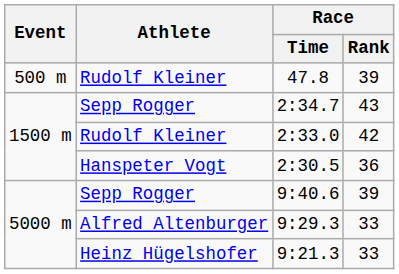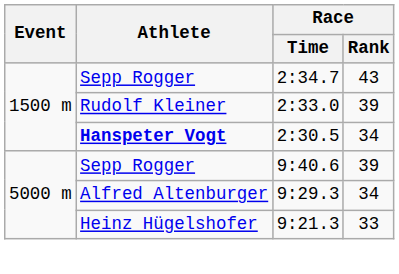 <table class="wikitable" style="font-size:90%; text-align:center;">
 <tr>
 <th rowspan=2>Event</th>
 <th rowspan=2>Athlete</th>
 <th colspan=2>Race</th>
 </tr>
 <tr>
 <th>Time</th>
 <th>Rank</th>
 </tr>
 <tr>
-<td>500 m</td>
-<td style="text-align:left;"><a href='#'>Rudolf Kleiner</a></td>
-<td>47.8</td>
-<td>39</td>
-</tr>
-<tr>
 <td rowspan=3>1500 m</td>
 <td style="text-align:left;"><a href='#'>Sepp Rogger</a></td>
 <td>2:34.7</td>
 <td>43</td>
 </tr>
 <tr>
 <td style="text-align:left;"><a href='#'>Rudolf Kleiner</a></td>
 <td>2:33.0</td>
-<td>42</td>
+<td>39</td>
 </tr>
 <tr>
-<td style="text-align:left;"><a href='#'>Hanspeter Vogt</a></td>
+<td style="text-align:left;"><strong><a href='#'>Hanspeter Vogt</a></strong></td>
 <td>2:30.5</td>
-<td>36</td>
+<td>34</td>
 </tr>
 <tr>
 <td rowspan=3>5000 m</td>
 <td style="text-align:left;"><a href='#'>Sepp Rogger</a></td>
 <td>9:40.6</td>
 <td>39</td>
 </tr>
 <tr>
 <td style="text-align:left;"><a href='#'>Alfred Altenburger</a></td>
 <td>9:29.3</td>
-<td>33</td>
+<td>34</td>
 </tr>
 <tr>
 <td style="text-align:left;"><a href='#'>Heinz Hügelshofer</a></td>
 <td>9:21.3</td>
 <td>33</td>
 </tr>
 </table>
